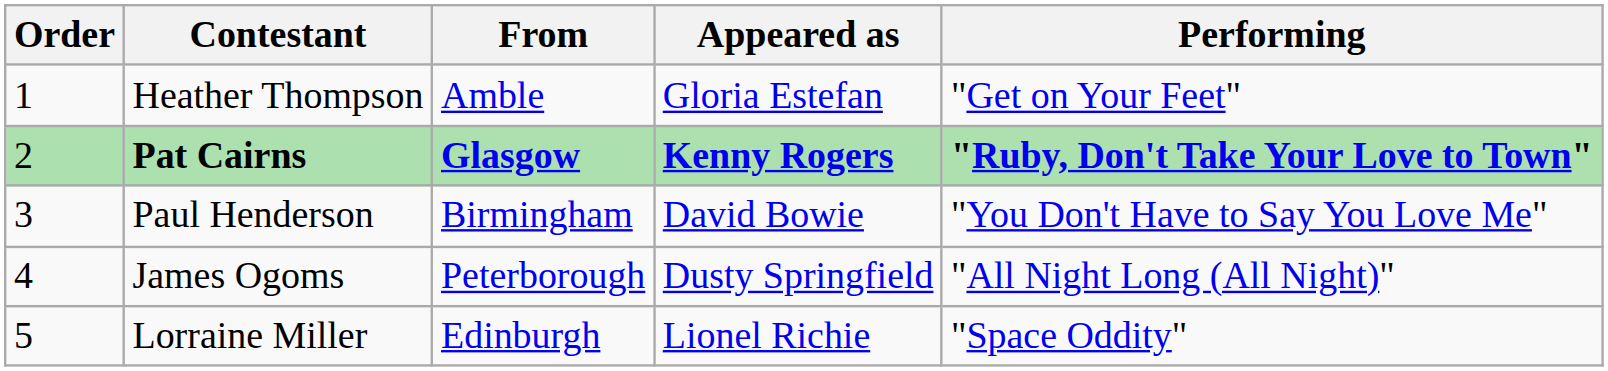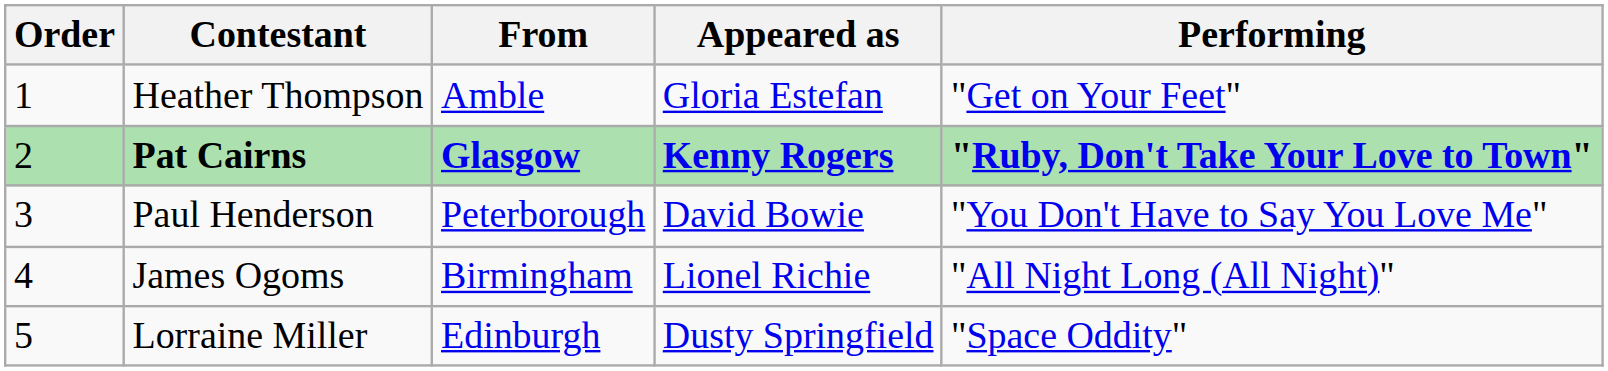 <table class="wikitable">
 <tr>
 <th>Order</th>
 <th>Contestant</th>
 <th>From</th>
 <th>Appeared as</th>
 <th>Performing</th>
 </tr>
 <tr>
 <td>1</td>
 <td>Heather Thompson</td>
 <td><a href='#'>Amble</a></td>
 <td><a href='#'>Gloria Estefan</a></td>
 <td>"<a href='#'>Get on Your Feet</a>"</td>
 </tr>
 <tr style="background:#ACE1AF;">
 <td>2</td>
 <td><strong>Pat Cairns</strong></td>
 <td><strong><a href='#'>Glasgow</a></strong></td>
 <td><strong><a href='#'>Kenny Rogers</a></strong></td>
 <td><strong>"<a href='#'>Ruby, Don't Take Your Love to Town</a>"</strong></td>
 </tr>
 <tr>
 <td>3</td>
 <td>Paul Henderson</td>
-<td><a href='#'>Birmingham</a></td>
+<td><a href='#'>Peterborough</a></td>
 <td><a href='#'>David Bowie</a></td>
 <td>"<a href='#'>You Don't Have to Say You Love Me</a>"</td>
 </tr>
 <tr>
 <td>4</td>
 <td>James Ogoms</td>
-<td><a href='#'>Peterborough</a></td>
-<td><a href='#'>Dusty Springfield</a></td>
+<td><a href='#'>Birmingham</a></td>
+<td><a href='#'>Lionel Richie</a></td>
 <td>"<a href='#'>All Night Long (All Night)</a>"</td>
 </tr>
 <tr>
 <td>5</td>
 <td>Lorraine Miller</td>
 <td><a href='#'>Edinburgh</a></td>
-<td><a href='#'>Lionel Richie</a></td>
+<td><a href='#'>Dusty Springfield</a></td>
 <td>"<a href='#'>Space Oddity</a>"</td>
 </tr>
 </table>
